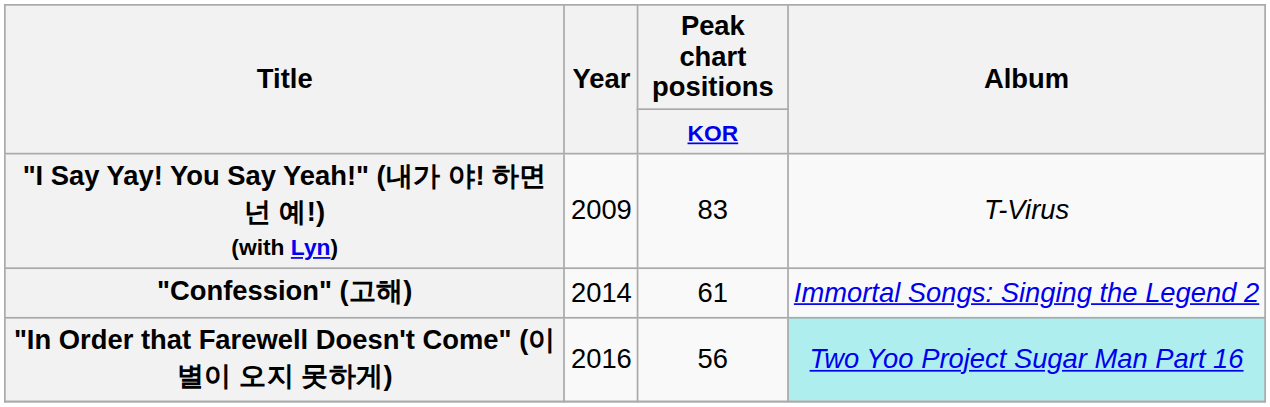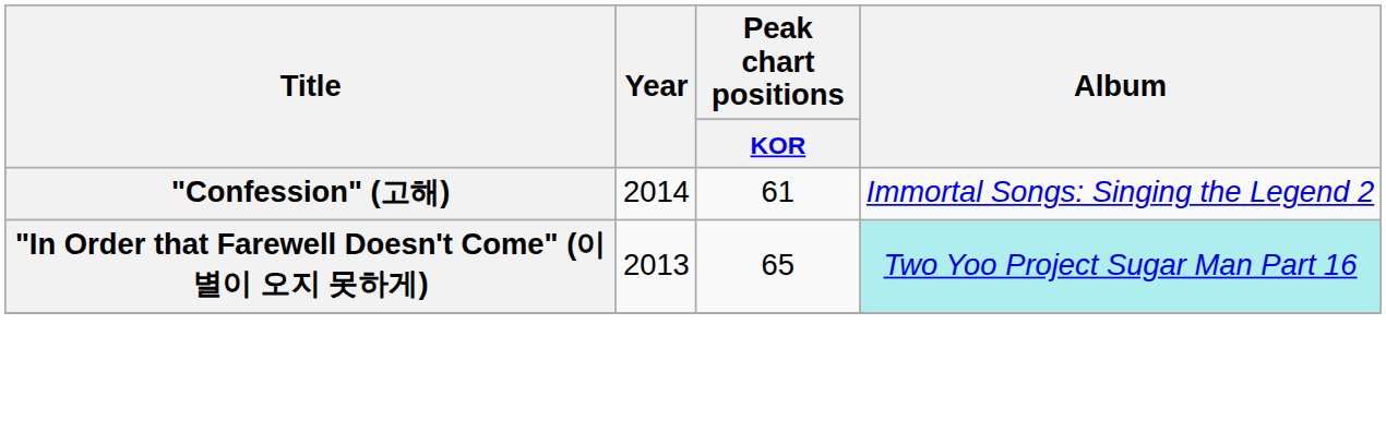 <table class="wikitable plainrowheaders" style="text-align:center;">
 <tr>
 <th rowspan="2" scope="col" style="width:20em;">Title</th>
 <th rowspan="2" scope="col">Year</th>
 <th colspan="1" scope="col" style="width:5em;">Peak chart positions</th>
 <th rowspan="2" scope="col">Album</th>
 </tr>
 <tr>
 <th><small><a href='#'>KOR</a></small><br></th>
 </tr>
 <tr>
-<th scope="row">"I Say Yay! You Say Yeah!" (내가 야! 하면 넌 예!)<br><small>(with <a href='#'>Lyn</a>)</small></th>
-<td>2009</td>
-<td>83</td>
-<td><em>T-Virus</em></td>
-</tr>
-<tr>
 <th scope="row">"Confession" (고해)</th>
 <td>2014</td>
 <td>61</td>
 <td><em><a href='#'>Immortal Songs: Singing the Legend 2</a></em></td>
 </tr>
 <tr>
 <th scope="row">"In Order that Farewell Doesn't Come" (이별이 오지 못하게)</th>
-<td>2016</td>
-<td>56</td>
+<td>2013</td>
+<td>65</td>
 <td style="background: paleturquoise;"><em><a href='#'>Two Yoo Project Sugar Man Part 16</a></em></td>
 </tr>
 <tr>
 </tr>
 </table>
